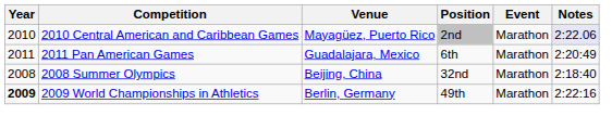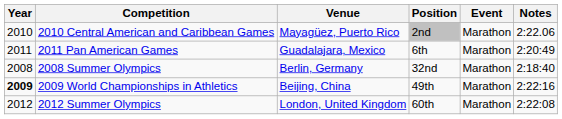 <table class=wikitable>
 <tr>
 <th>Year</th>
 <th>Competition</th>
 <th>Venue</th>
 <th>Position</th>
 <th>Event</th>
 <th>Notes</th>
 </tr>
 <tr>
 <td>2010</td>
 <td><a href='#'>2010 Central American and Caribbean Games</a></td>
 <td><a href='#'>Mayagüez, Puerto Rico</a></td>
 <td bgcolor=silver>2nd</td>
 <td>Marathon</td>
-<td style="background: lavender;">2:22.06</td>
+<td>2:22.06</td>
 </tr>
 <tr>
 <td>2011</td>
 <td><a href='#'>2011 Pan American Games</a></td>
 <td><a href='#'>Guadalajara, Mexico</a></td>
 <td bgcolor=>6th</td>
 <td>Marathon</td>
 <td>2:20:49</td>
 </tr>
 <tr>
 <td>2008</td>
 <td><a href='#'>2008 Summer Olympics</a></td>
-<td><a href='#'>Beijing, China</a></td>
+<td><a href='#'>Berlin, Germany</a></td>
 <td bgcolor=>32nd</td>
 <td>Marathon</td>
 <td>2:18:40</td>
 </tr>
 <tr>
 <td><strong>2009</strong></td>
 <td><a href='#'>2009 World Championships in Athletics</a></td>
-<td><a href='#'>Berlin, Germany</a></td>
+<td><a href='#'>Beijing, China</a></td>
 <td bgcolor=>49th</td>
 <td>Marathon</td>
 <td>2:22:16</td>
 </tr>
+<tr>
+<td>2012</td>
+<td><a href='#'>2012 Summer Olympics</a></td>
+<td><a href='#'>London, United Kingdom</a></td>
+<td bgcolor=>60th</td>
+<td>Marathon</td>
+<td>2:22:08</td>
+</tr>
 </table>
